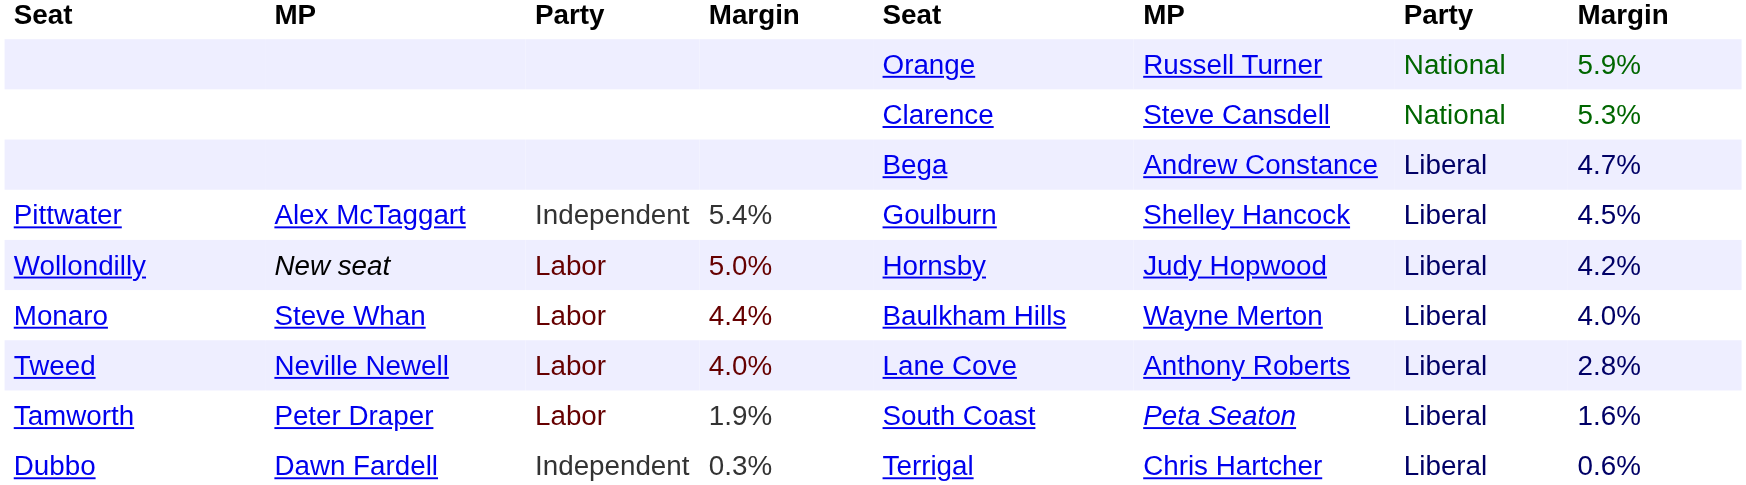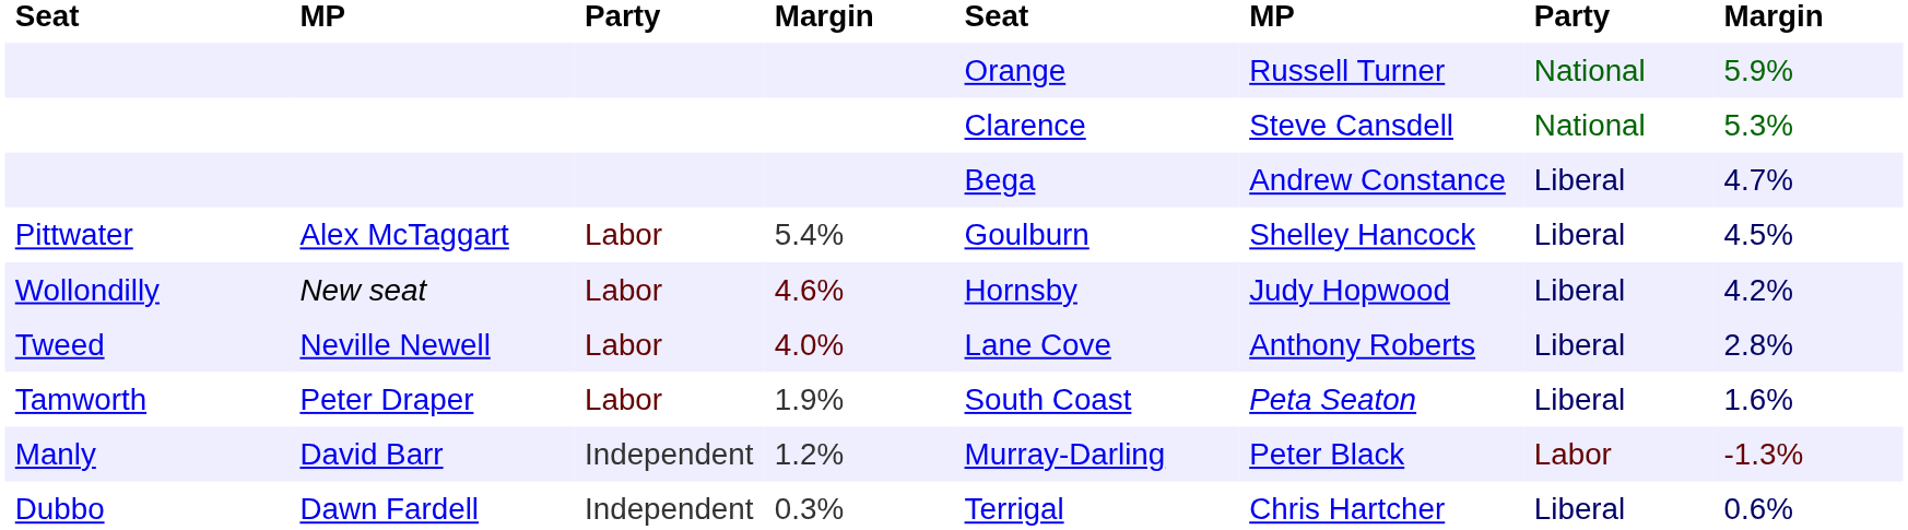 <table class="toccolours" cellpadding="5" cellspacing="0" style="margin: .4em; font-size: 90%">
 <tr>
 <th align="left" width="15%">Seat</th>
 <th align="left" width="15%">MP</th>
 <th align="left" width="10%">Party</th>
 <th align="left" width="10%">Margin</th>
 <th align="left" width="15%">Seat</th>
 <th align="left" width="15%">MP</th>
 <th align="left" width="10%">Party</th>
 <th align="left" width="10%">Margin</th>
 </tr>
 <tr bgcolor="#eeeeff">
 <td></td>
 <td></td>
 <td></td>
 <td></td>
 <td align="left"><a href='#'>Orange</a></td>
 <td align="left"><a href='#'>Russell Turner</a></td>
 <td align="left" style="color: #060;">National</td>
 <td align="left" style="color: #060;">5.9%</td>
 </tr>
 <tr>
 <td></td>
 <td></td>
 <td></td>
 <td></td>
 <td align="left"><a href='#'>Clarence</a></td>
 <td align="left"><a href='#'>Steve Cansdell</a></td>
 <td align="left" style="color: #060;">National</td>
 <td align="left" style="color: #060;">5.3%</td>
 </tr>
 <tr bgcolor="#eeeeff">
 <td></td>
 <td></td>
 <td></td>
 <td></td>
 <td align="left"><a href='#'>Bega</a></td>
 <td align="left"><a href='#'>Andrew Constance</a></td>
 <td align="left" style="color: #006;">Liberal</td>
 <td align="left" style="color: #006;">4.7%</td>
 </tr>
 <tr>
 <td align="left"><a href='#'>Pittwater</a></td>
 <td align="left"><a href='#'>Alex McTaggart</a></td>
-<td align="left" style="color: #333;">Independent</td>
+<td align="left" style="color: #600;">Labor</td>
 <td align="left" style="color: #333;">5.4%</td>
 <td align="left"><a href='#'>Goulburn</a></td>
 <td align="left"><a href='#'>Shelley Hancock</a></td>
 <td align="left" style="color: #006;">Liberal</td>
 <td align="left" style="color: #006;">4.5%</td>
 </tr>
 <tr bgcolor="#eeeeff">
 <td align="left"><a href='#'>Wollondilly</a></td>
 <td align="left"><em>New seat</em></td>
 <td align="left" style="color: #600;">Labor</td>
-<td align="left" style="color: #600;">5.0%</td>
+<td align="left" style="color: #600;">4.6%</td>
 <td align="left"><a href='#'>Hornsby</a></td>
 <td align="left"><a href='#'>Judy Hopwood</a></td>
 <td align="left" style="color: #006;">Liberal</td>
 <td align="left" style="color: #006;">4.2%</td>
-</tr>
-<tr>
-<td align="left"><a href='#'>Monaro</a></td>
-<td align="left"><a href='#'>Steve Whan</a></td>
-<td align="left" style="color: #600;">Labor</td>
-<td align="left" style="color: #600;">4.4%</td>
-<td align="left"><a href='#'>Baulkham Hills</a></td>
-<td align="left"><a href='#'>Wayne Merton</a></td>
-<td align="left" style="color: #006;">Liberal</td>
-<td align="left" style="color: #006;">4.0%</td>
 </tr>
 <tr bgcolor="#eeeeff">
 <td align="left"><a href='#'>Tweed</a></td>
 <td align="left"><a href='#'>Neville Newell</a></td>
 <td align="left" style="color: #600;">Labor</td>
 <td align="left" style="color: #600;">4.0%</td>
 <td align="left"><a href='#'>Lane Cove</a></td>
 <td align="left"><a href='#'>Anthony Roberts</a></td>
 <td align="left" style="color: #006;">Liberal</td>
 <td align="left" style="color: #006;">2.8%</td>
 </tr>
 <tr>
 <td align="left"><a href='#'>Tamworth</a></td>
 <td align="left"><a href='#'>Peter Draper</a></td>
 <td align="left" style="color: #600;">Labor</td>
 <td align="left" style="color: #333;">1.9%</td>
 <td align="left"><a href='#'>South Coast</a></td>
 <td align="left"><em><a href='#'>Peta Seaton</a></em></td>
 <td align="left" style="color: #006;">Liberal</td>
 <td align="left" style="color: #006;">1.6%</td>
 </tr>
+<tr bgcolor="#eeeeff">
+<td align="left"><a href='#'>Manly</a></td>
+<td align="left"><a href='#'>David Barr</a></td>
+<td align="left" style="color: #333;">Independent</td>
+<td align="left" style="color: #333;">1.2%</td>
+<td align="left"><a href='#'>Murray-Darling</a></td>
+<td align="left"><a href='#'>Peter Black</a></td>
+<td align="left" style="color: #600;">Labor</td>
+<td align="left" style="color: #600;">-1.3%</td>
+</tr>
 <tr>
 <td align="left"><a href='#'>Dubbo</a></td>
 <td align="left"><a href='#'>Dawn Fardell</a></td>
 <td align="left" style="color: #333;">Independent</td>
 <td align="left" style="color: #333;">0.3%</td>
 <td align="left"><a href='#'>Terrigal</a></td>
 <td align="left"><a href='#'>Chris Hartcher</a></td>
 <td align="left" style="color: #006;">Liberal</td>
 <td align="left" style="color: #006;">0.6%</td>
 </tr>
 </table>
